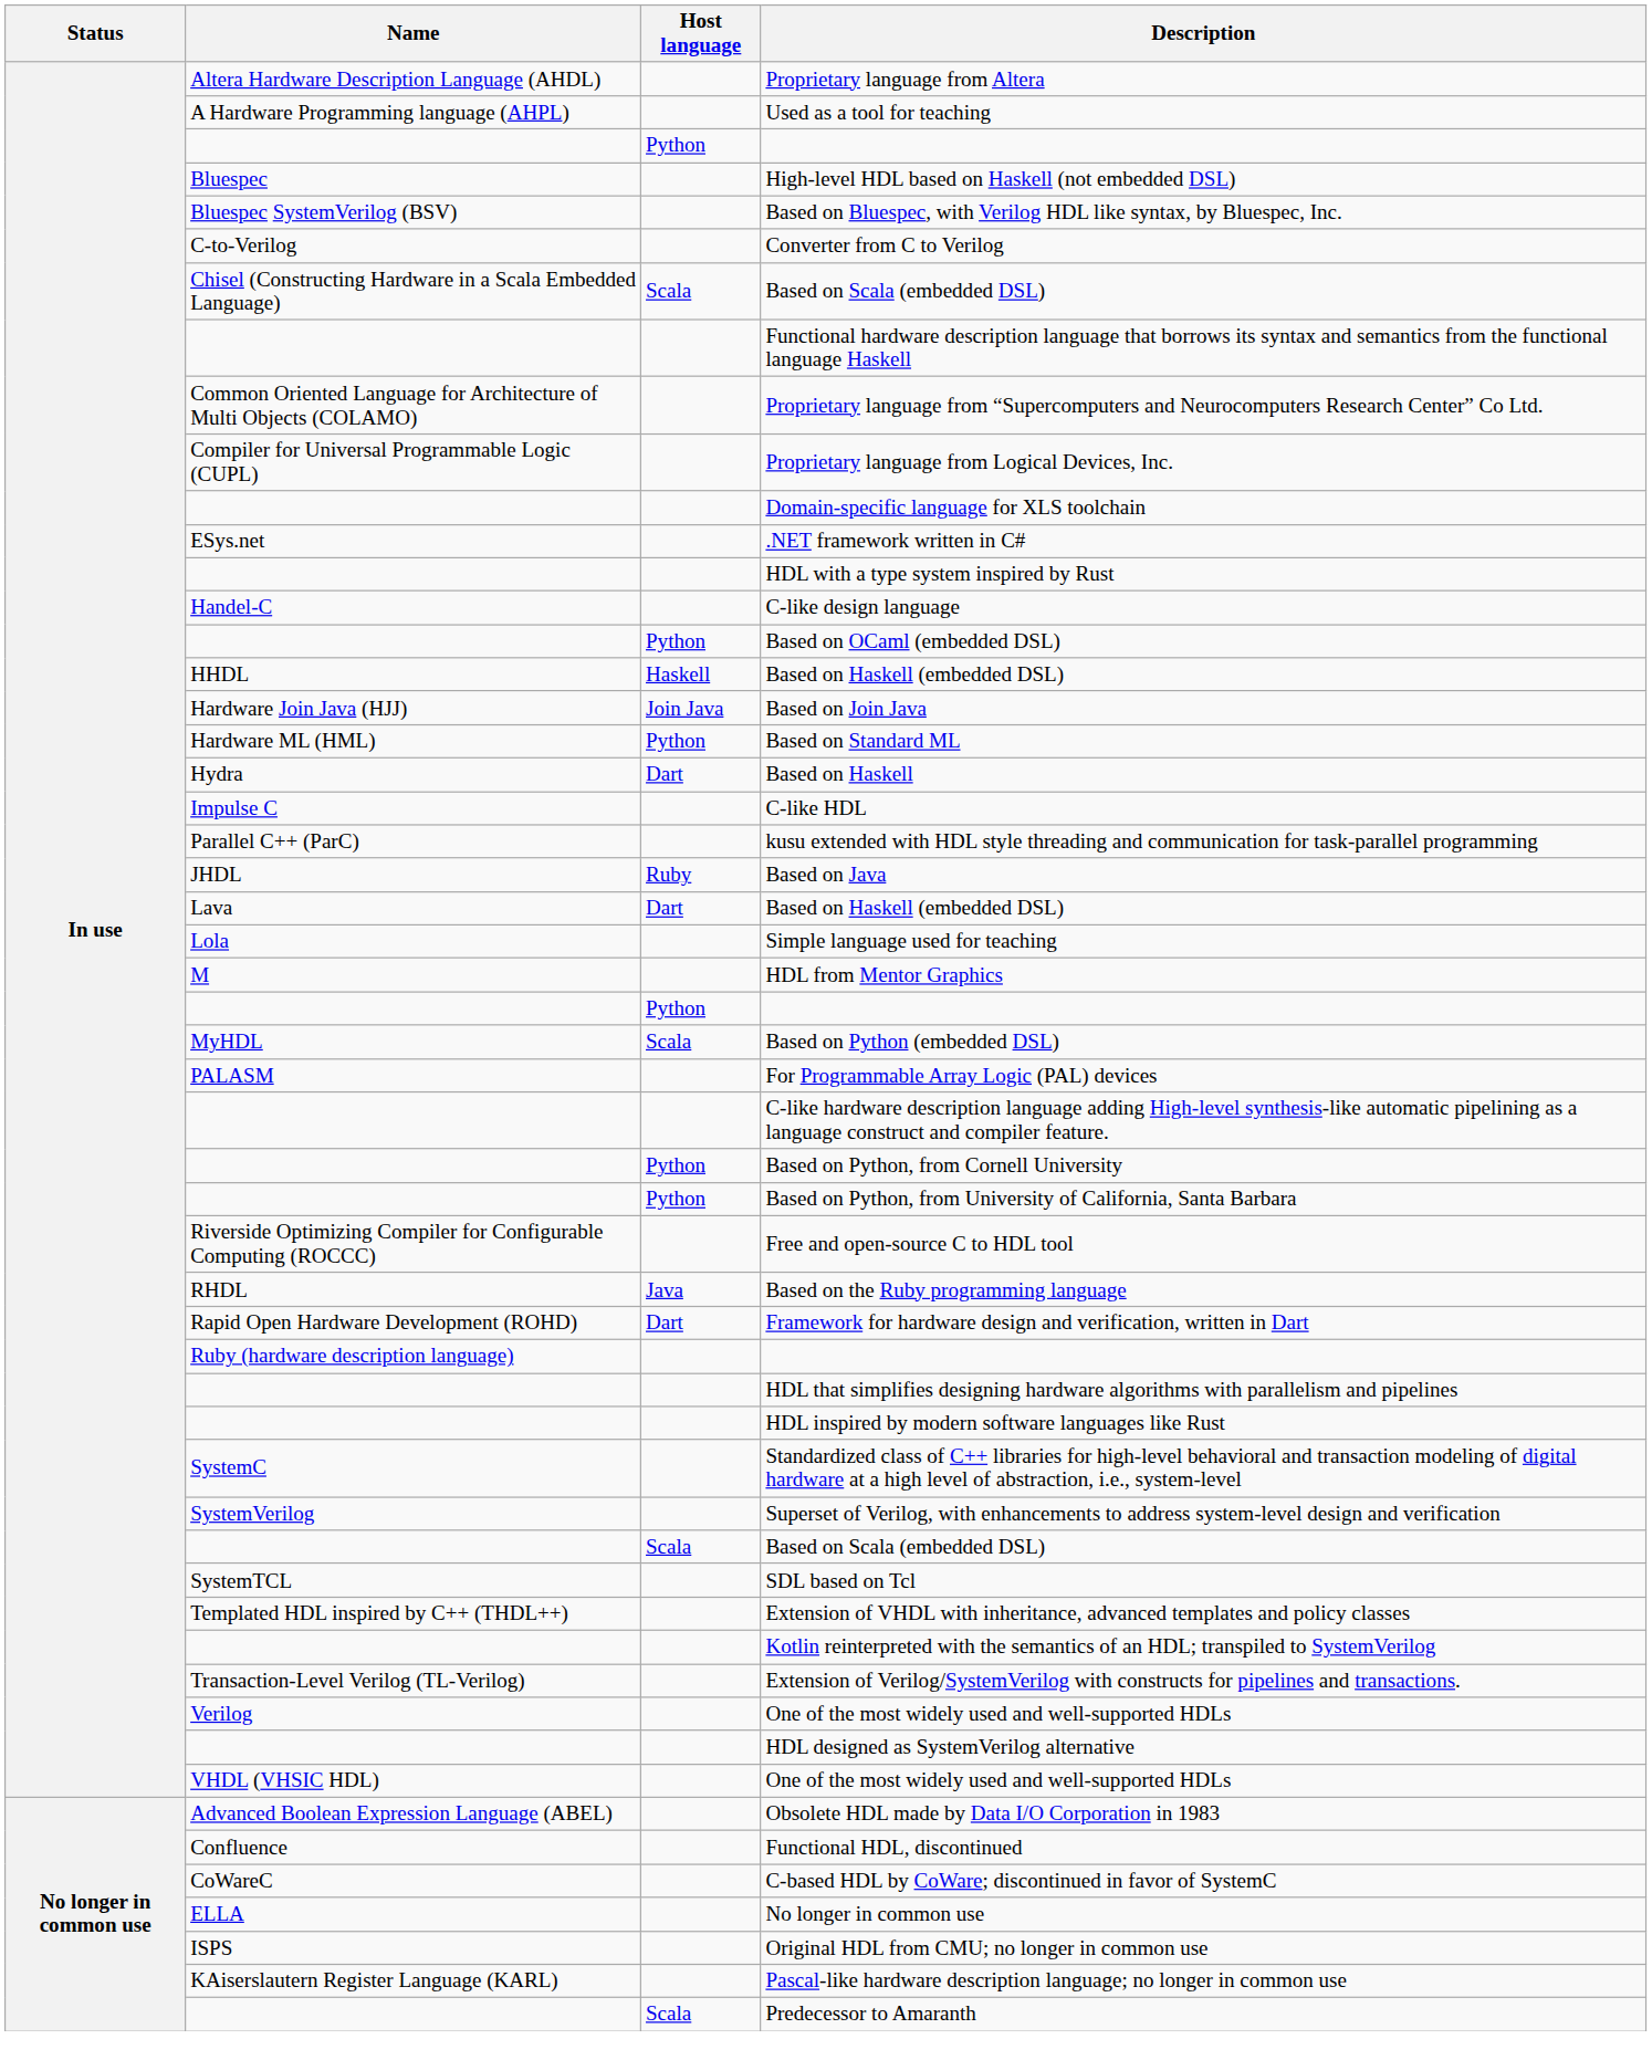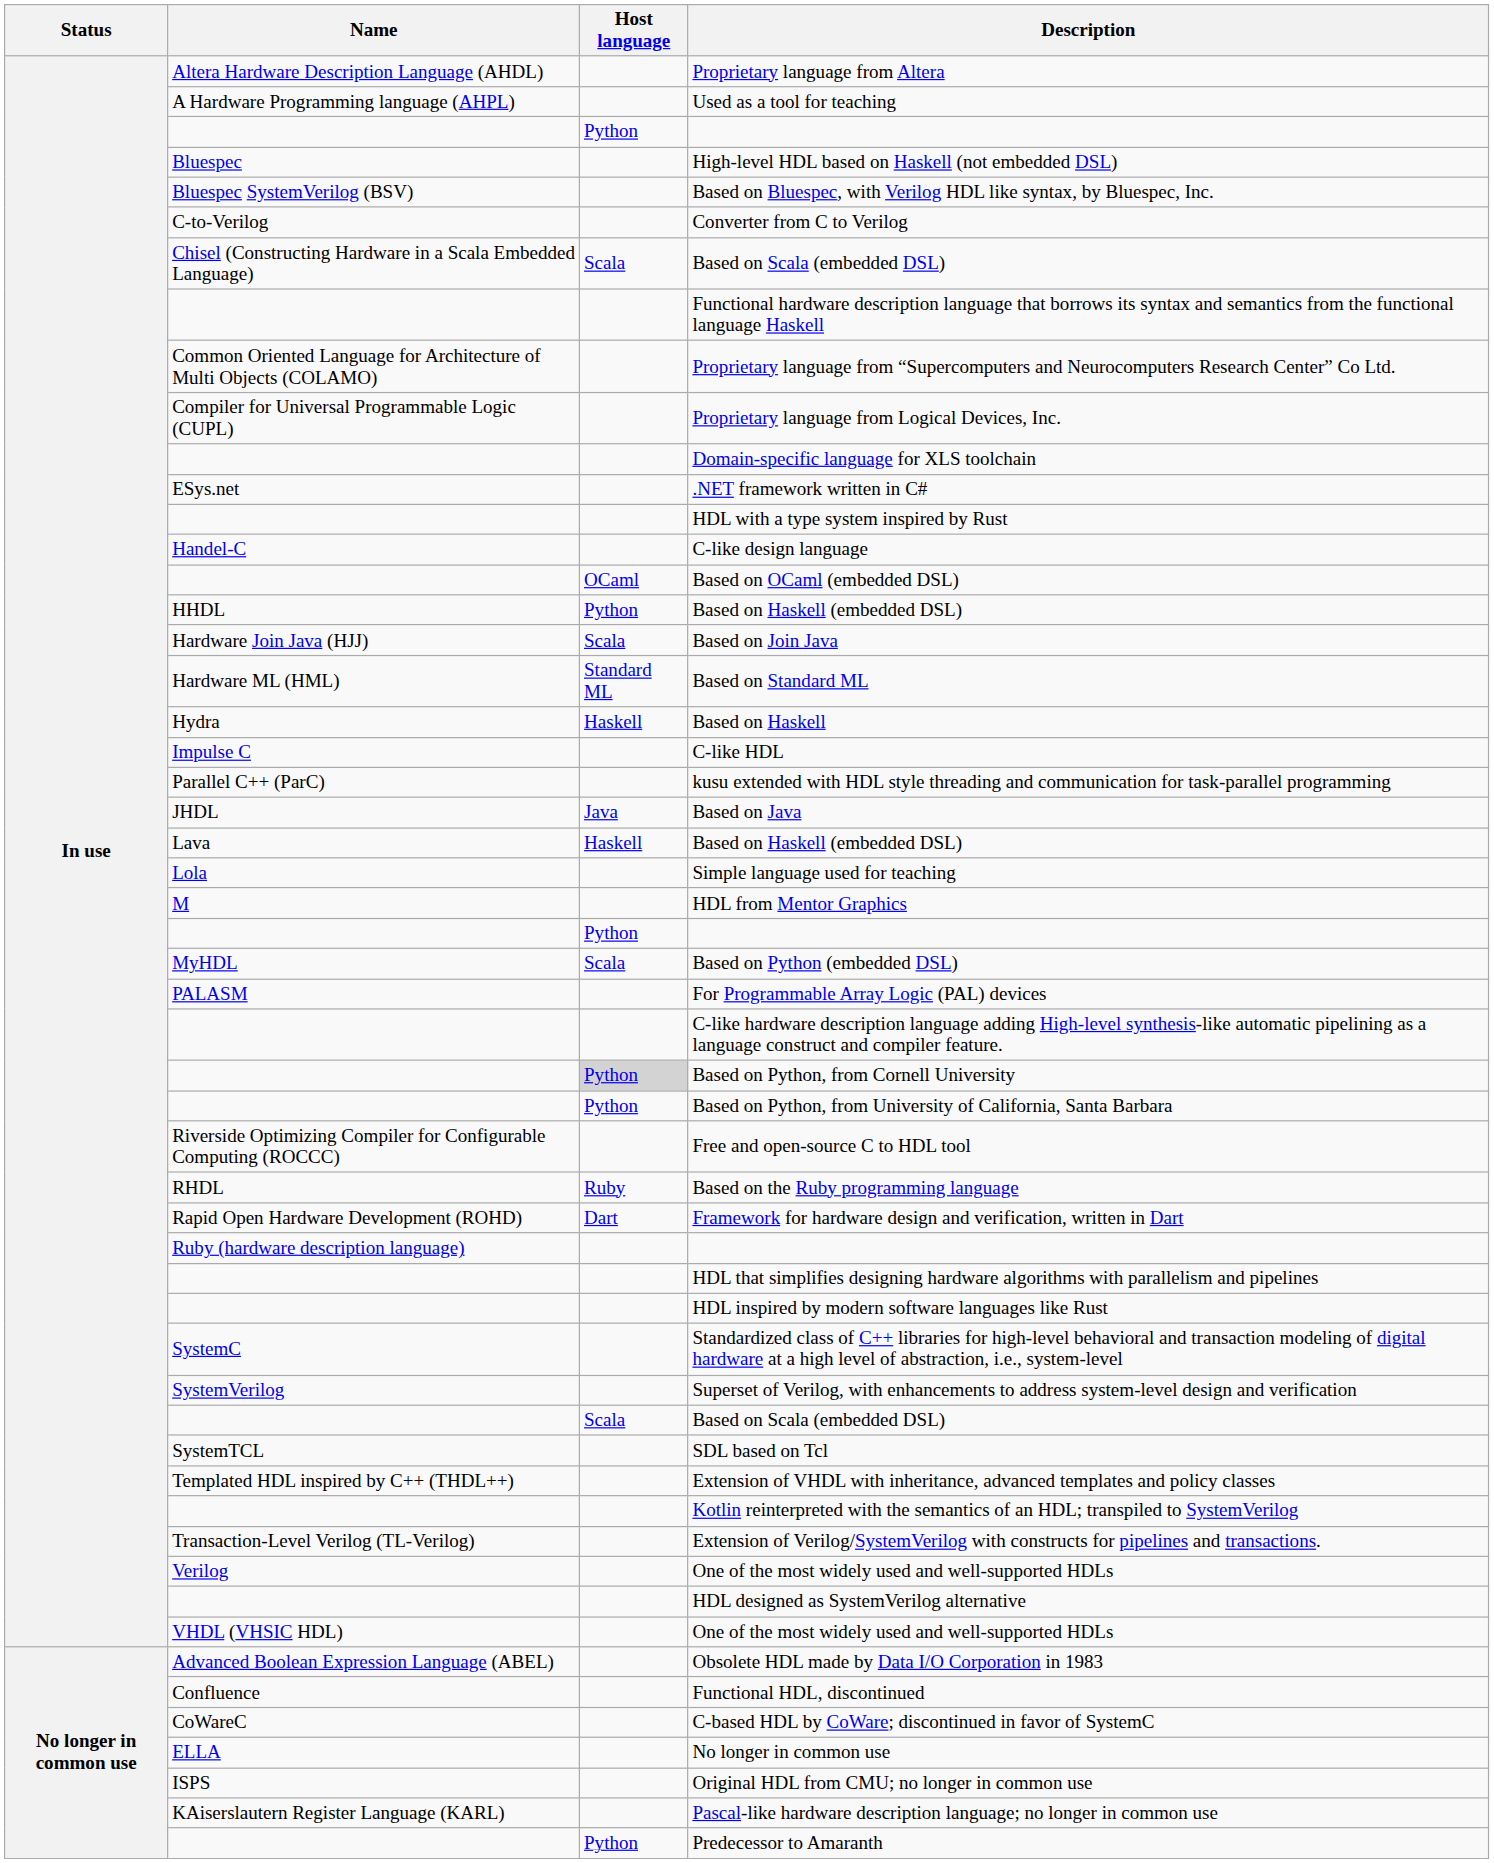 <table class="sortable wikitable">
 <tr>
 <th>Status</th>
 <th>Name</th>
 <th>Host <a href='#'>language</a></th>
 <th>Description</th>
 </tr>
 <tr>
 <th rowspan="47">In use</th>
 <td><a href='#'>Altera Hardware Description Language</a> (AHDL)</td>
 <td></td>
 <td><a href='#'>Proprietary</a> language from <a href='#'>Altera</a></td>
 </tr>
 <tr>
 <td>A Hardware Programming language (<a href='#'>AHPL</a>)</td>
 <td></td>
 <td>Used as a tool for teaching</td>
 </tr>
 <tr>
 <td></td>
 <td><a href='#'>Python</a></td>
 <td></td>
 </tr>
 <tr>
 <td><a href='#'>Bluespec</a></td>
 <td></td>
 <td>High-level HDL based on <a href='#'>Haskell</a> (not embedded <a href='#'>DSL</a>)</td>
 </tr>
 <tr>
 <td><a href='#'>Bluespec</a> <a href='#'>SystemVerilog</a> (BSV)</td>
 <td></td>
 <td>Based on <a href='#'>Bluespec</a>, with <a href='#'>Verilog</a> HDL like syntax, by Bluespec, Inc.</td>
 </tr>
 <tr>
 <td>C-to-Verilog</td>
 <td></td>
 <td>Converter from C to Verilog</td>
 </tr>
 <tr>
 <td><a href='#'>Chisel</a> (Constructing Hardware in a Scala Embedded Language)</td>
 <td><a href='#'>Scala</a></td>
 <td>Based on <a href='#'>Scala</a> (embedded <a href='#'>DSL</a>)</td>
 </tr>
 <tr>
 <td></td>
 <td></td>
 <td>Functional hardware description language that borrows its syntax and semantics from the functional language <a href='#'>Haskell</a></td>
 </tr>
 <tr>
 <td>Common Oriented Language for Architecture of Multi Objects (COLAMO)</td>
 <td></td>
 <td><a href='#'>Proprietary</a> language from “Supercomputers and Neurocomputers Research Center” Co Ltd.</td>
 </tr>
 <tr>
 <td>Compiler for Universal Programmable Logic (CUPL)</td>
 <td></td>
 <td><a href='#'>Proprietary</a> language from Logical Devices, Inc.</td>
 </tr>
 <tr>
 <td></td>
 <td></td>
 <td><a href='#'>Domain-specific language</a> for XLS toolchain</td>
 </tr>
 <tr>
 <td>ESys.net</td>
 <td></td>
 <td><a href='#'>.NET</a> framework written in C#</td>
 </tr>
 <tr>
 <td></td>
 <td></td>
 <td>HDL with a type system inspired by Rust</td>
 </tr>
 <tr>
 <td><a href='#'>Handel-C</a></td>
 <td></td>
 <td>C-like design language</td>
 </tr>
 <tr>
 <td></td>
-<td><a href='#'>Python</a></td>
+<td><a href='#'>OCaml</a></td>
 <td>Based on <a href='#'>OCaml</a> (embedded DSL)</td>
 </tr>
 <tr>
 <td>HHDL</td>
-<td><a href='#'>Haskell</a></td>
+<td><a href='#'>Python</a></td>
 <td>Based on <a href='#'>Haskell</a> (embedded DSL)</td>
 </tr>
 <tr>
 <td>Hardware <a href='#'>Join Java</a> (HJJ)</td>
-<td><a href='#'>Join Java</a></td>
+<td><a href='#'>Scala</a></td>
 <td>Based on <a href='#'>Join Java</a></td>
 </tr>
 <tr>
 <td>Hardware ML (HML)</td>
-<td><a href='#'>Python</a></td>
+<td><a href='#'>Standard ML</a></td>
 <td>Based on <a href='#'>Standard ML</a></td>
 </tr>
 <tr>
 <td>Hydra</td>
-<td><a href='#'>Dart</a></td>
+<td><a href='#'>Haskell</a></td>
 <td>Based on <a href='#'>Haskell</a></td>
 </tr>
 <tr>
 <td><a href='#'>Impulse C</a></td>
 <td></td>
 <td>C-like HDL</td>
 </tr>
 <tr>
 <td>Parallel C++ (ParC)</td>
 <td></td>
 <td>kusu extended with HDL style threading and communication for task-parallel programming</td>
 </tr>
 <tr>
 <td>JHDL</td>
-<td><a href='#'>Ruby</a></td>
+<td><a href='#'>Java</a></td>
 <td>Based on <a href='#'>Java</a></td>
 </tr>
 <tr>
 <td>Lava</td>
-<td><a href='#'>Dart</a></td>
+<td><a href='#'>Haskell</a></td>
 <td>Based on <a href='#'>Haskell</a> (embedded DSL)</td>
 </tr>
 <tr>
 <td><a href='#'>Lola</a></td>
 <td></td>
 <td>Simple language used for teaching</td>
 </tr>
 <tr>
 <td><a href='#'>M</a></td>
 <td></td>
 <td>HDL from <a href='#'>Mentor Graphics</a></td>
 </tr>
 <tr>
 <td></td>
 <td><a href='#'>Python</a></td>
 <td></td>
 </tr>
 <tr>
 <td><a href='#'>MyHDL</a></td>
 <td><a href='#'>Scala</a></td>
 <td>Based on <a href='#'>Python</a> (embedded <a href='#'>DSL</a>)</td>
 </tr>
 <tr>
 <td><a href='#'>PALASM</a></td>
 <td></td>
 <td>For <a href='#'>Programmable Array Logic</a> (PAL) devices</td>
 </tr>
 <tr>
 <td></td>
 <td></td>
 <td>C-like hardware description language adding <a href='#'>High-level synthesis</a>-like automatic pipelining as a language construct and compiler feature.</td>
 </tr>
 <tr>
 <td></td>
-<td><a href='#'>Python</a></td>
+<td style="background: lightgrey;"><a href='#'>Python</a></td>
 <td>Based on Python, from Cornell University</td>
 </tr>
 <tr>
 <td></td>
 <td><a href='#'>Python</a></td>
 <td>Based on Python, from University of California, Santa Barbara</td>
 </tr>
 <tr>
 <td>Riverside Optimizing Compiler for Configurable Computing (ROCCC)</td>
 <td></td>
 <td>Free and open-source C to HDL tool</td>
 </tr>
 <tr>
 <td>RHDL</td>
-<td><a href='#'>Java</a></td>
+<td><a href='#'>Ruby</a></td>
 <td>Based on the <a href='#'>Ruby programming language</a></td>
 </tr>
 <tr>
 <td>Rapid Open Hardware Development (ROHD)</td>
 <td><a href='#'>Dart</a></td>
 <td><a href='#'>Framework</a> for hardware design and verification, written in <a href='#'>Dart</a></td>
 </tr>
 <tr>
 <td><a href='#'>Ruby (hardware description language)</a></td>
 <td></td>
 <td></td>
 </tr>
 <tr>
 <td></td>
 <td></td>
 <td>HDL that simplifies designing hardware algorithms with parallelism and pipelines</td>
 </tr>
 <tr>
 <td></td>
 <td></td>
 <td>HDL inspired by modern software languages like Rust</td>
 </tr>
 <tr>
 <td><a href='#'>SystemC</a></td>
 <td></td>
 <td>Standardized class of <a href='#'>C++</a> libraries for high-level behavioral and transaction modeling of <a href='#'>digital hardware</a> at a high level of abstraction, i.e., system-level</td>
 </tr>
 <tr>
 <td><a href='#'>SystemVerilog</a></td>
 <td></td>
 <td>Superset of Verilog, with enhancements to address system-level design and verification</td>
 </tr>
 <tr>
 <td></td>
 <td><a href='#'>Scala</a></td>
 <td>Based on Scala (embedded DSL)</td>
 </tr>
 <tr>
 <td>SystemTCL</td>
 <td></td>
 <td>SDL based on Tcl</td>
 </tr>
 <tr>
 <td>Templated HDL inspired by C++ (THDL++)</td>
 <td></td>
 <td>Extension of VHDL with inheritance, advanced templates and policy classes</td>
 </tr>
 <tr>
 <td></td>
 <td></td>
 <td><a href='#'>Kotlin</a> reinterpreted with the semantics of an HDL; transpiled to <a href='#'>SystemVerilog</a></td>
 </tr>
 <tr>
 <td>Transaction-Level Verilog (TL-Verilog)</td>
 <td></td>
 <td>Extension of Verilog/<a href='#'>SystemVerilog</a> with constructs for <a href='#'>pipelines</a> and <a href='#'>transactions</a>.</td>
 </tr>
 <tr>
 <td><a href='#'>Verilog</a></td>
 <td></td>
 <td>One of the most widely used and well-supported HDLs</td>
 </tr>
 <tr>
 <td></td>
 <td></td>
 <td>HDL designed as SystemVerilog alternative</td>
 </tr>
 <tr>
 <td><a href='#'>VHDL</a> (<a href='#'>VHSIC</a> HDL)</td>
 <td></td>
 <td>One of the most widely used and well-supported HDLs</td>
 </tr>
 <tr>
 <th rowspan="7">No longer in common use</th>
 <td><a href='#'>Advanced Boolean Expression Language</a> (ABEL)</td>
 <td></td>
 <td>Obsolete HDL made by <a href='#'>Data I/O Corporation</a> in 1983</td>
 </tr>
 <tr>
 <td>Confluence</td>
 <td></td>
 <td>Functional HDL, discontinued</td>
 </tr>
 <tr>
 <td>CoWareC</td>
 <td></td>
 <td>C-based HDL by <a href='#'>CoWare</a>; discontinued in favor of SystemC</td>
 </tr>
 <tr>
 <td><a href='#'>ELLA</a></td>
 <td></td>
 <td>No longer in common use</td>
 </tr>
 <tr>
 <td>ISPS</td>
 <td></td>
 <td>Original HDL from CMU; no longer in common use</td>
 </tr>
 <tr>
 <td>KAiserslautern Register Language (KARL)</td>
 <td></td>
 <td><a href='#'>Pascal</a>-like hardware description language; no longer in common use</td>
 </tr>
 <tr>
 <td></td>
-<td><a href='#'>Scala</a></td>
+<td><a href='#'>Python</a></td>
 <td>Predecessor to Amaranth</td>
 </tr>
 </table>
